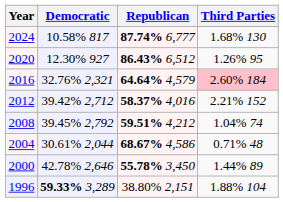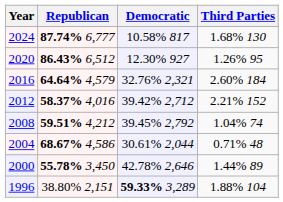 <table class="wikitable" style="float:right; font-size:95%;">
 <tr bgcolor=lightgrey>
 <th>Year</th>
+<th><a href='#'>Republican</a></th>
 <th><a href='#'>Democratic</a></th>
-<th><a href='#'>Republican</a></th>
 <th><a href='#'>Third Parties</a></th>
 </tr>
 <tr>
 <td align="center" bgcolor="#fff3f3"><a href='#'>2024</a></td>
+<td align="center" bgcolor="#fff3f3"><strong>87.74%</strong> <em>6,777</em></td>
 <td align="center" bgcolor="#f0f0ff">10.58% <em>817</em></td>
-<td align="center" bgcolor="#fff3f3"><strong>87.74%</strong> <em>6,777</em></td>
 <td align="center">1.68% <em>130</em></td>
 </tr>
 <tr>
 <td align="center" bgcolor="#fff3f3"><a href='#'>2020</a></td>
+<td align="center" bgcolor="#fff3f3"><strong>86.43%</strong> <em>6,512</em></td>
 <td align="center" bgcolor="#f0f0ff">12.30% <em>927</em></td>
-<td align="center" bgcolor="#fff3f3"><strong>86.43%</strong> <em>6,512</em></td>
 <td align="center">1.26% <em>95</em></td>
 </tr>
 <tr>
 <td align="center" bgcolor="#fff3f3"><a href='#'>2016</a></td>
+<td align="center" bgcolor="#fff3f3"><strong>64.64%</strong> <em>4,579</em></td>
 <td align="center" bgcolor="#f0f0ff">32.76% <em>2,321</em></td>
-<td align="center" bgcolor="#fff3f3"><strong>64.64%</strong> <em>4,579</em></td>
-<td align="center" style="background: pink;">2.60% <em>184</em></td>
+<td align="center">2.60% <em>184</em></td>
 </tr>
 <tr>
 <td align="center" bgcolor="#f0f0ff"><a href='#'>2012</a></td>
+<td align="center" bgcolor="#fff3f3"><strong>58.37%</strong> <em>4,016</em></td>
 <td align="center" bgcolor="#f0f0ff">39.42% <em>2,712</em></td>
-<td align="center" bgcolor="#fff3f3"><strong>58.37%</strong> <em>4,016</em></td>
 <td align="center">2.21% <em>152</em></td>
 </tr>
 <tr>
 <td align="center" bgcolor="#f0f0ff"><a href='#'>2008</a></td>
+<td align="center" bgcolor="#fff3f3"><strong>59.51%</strong> <em>4,212</em></td>
 <td align="center" bgcolor="#f0f0ff">39.45% <em>2,792</em></td>
-<td align="center" bgcolor="#fff3f3"><strong>59.51%</strong> <em>4,212</em></td>
 <td align="center">1.04% <em>74</em></td>
 </tr>
 <tr>
 <td align="center" bgcolor="#fff3f3"><a href='#'>2004</a></td>
+<td align="center" bgcolor="#fff3f3"><strong>68.67%</strong> <em>4,586</em></td>
 <td align="center" bgcolor="#f0f0ff">30.61% <em>2,044</em></td>
-<td align="center" bgcolor="#fff3f3"><strong>68.67%</strong> <em>4,586</em></td>
 <td align="center">0.71% <em>48</em></td>
 </tr>
 <tr>
 <td align="center" bgcolor="#f0f0ff"><a href='#'>2000</a></td>
+<td align="center" bgcolor="#fff3f3"><strong>55.78%</strong> <em>3,450</em></td>
 <td align="center" bgcolor="#f0f0ff">42.78% <em>2,646</em></td>
-<td align="center" bgcolor="#fff3f3"><strong>55.78%</strong> <em>3,450</em></td>
 <td align="center">1.44% <em>89</em></td>
 </tr>
 <tr>
 <td align="center" bgcolor="#f0f0ff"><a href='#'>1996</a></td>
+<td align="center" bgcolor="#fff3f3">38.80% <em>2,151</em></td>
 <td align="center" bgcolor="#f0f0ff"><strong>59.33%</strong> <em>3,289</em></td>
-<td align="center" bgcolor="#fff3f3">38.80% <em>2,151</em></td>
 <td align="center">1.88% <em>104</em></td>
 </tr>
 </table>
